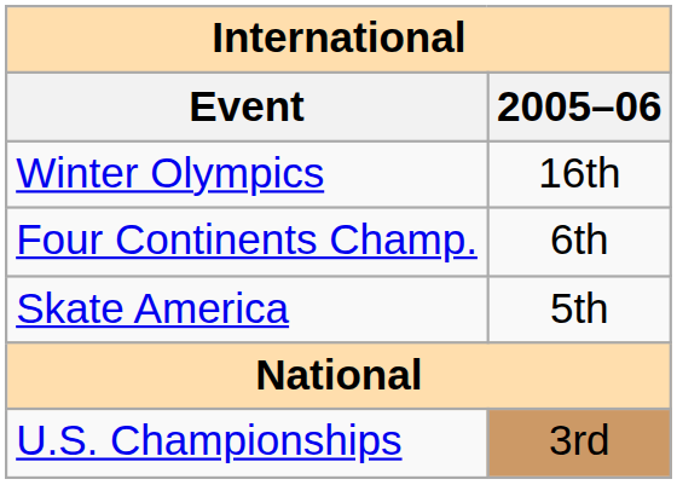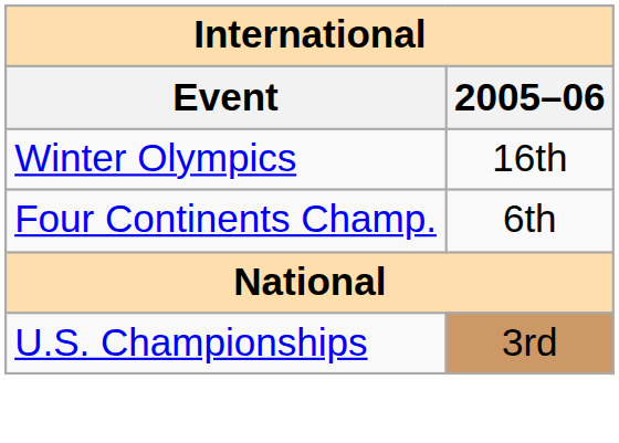 <table class="wikitable" style="text-align:center">
 <tr>
 <th style="background-color: #ffdead; " colspan=2 align=center>International</th>
 </tr>
 <tr>
 <th>Event</th>
 <th>2005–06</th>
 </tr>
 <tr>
 <td align=left><a href='#'>Winter Olympics</a></td>
 <td>16th</td>
 </tr>
 <tr>
 <td align=left><a href='#'>Four Continents Champ.</a></td>
 <td>6th</td>
 </tr>
 <tr>
-<td align=left> <a href='#'>Skate America</a></td>
-<td>5th</td>
-</tr>
-<tr>
 <th style="background-color: #ffdead; " colspan=2 align=center>National</th>
 </tr>
 <tr>
 <td align=left><a href='#'>U.S. Championships</a></td>
 <td bgcolor=cc9966>3rd</td>
 </tr>
 </table>
